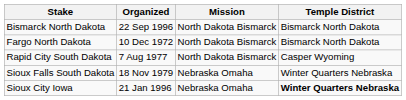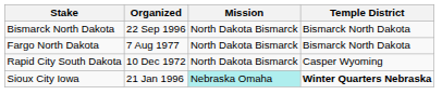 <table class="wikitable sortable">
 <tr>
 <th>Stake</th>
 <th data-sort-type=date>Organized</th>
 <th>Mission</th>
 <th>Temple District</th>
 </tr>
 <tr>
 <td>Bismarck North Dakota</td>
 <td>22 Sep 1996</td>
 <td>North Dakota Bismarck</td>
 <td>Bismarck North Dakota</td>
 </tr>
 <tr>
 <td>Fargo North Dakota</td>
-<td>10 Dec 1972</td>
+<td>7 Aug 1977</td>
 <td>North Dakota Bismarck</td>
 <td>Bismarck North Dakota</td>
 </tr>
 <tr>
 <td>Rapid City South Dakota</td>
-<td>7 Aug 1977</td>
+<td>10 Dec 1972</td>
 <td>North Dakota Bismarck</td>
 <td>Casper Wyoming</td>
 </tr>
 <tr>
-<td>Sioux Falls South Dakota</td>
-<td>18 Nov 1979</td>
-<td>Nebraska Omaha</td>
-<td>Winter Quarters Nebraska</td>
-</tr>
-<tr>
 <td>Sioux City Iowa</td>
 <td>21 Jan 1996</td>
-<td>Nebraska Omaha</td>
+<td style="background: paleturquoise;">Nebraska Omaha</td>
 <td><strong>Winter Quarters Nebraska</strong></td>
 </tr>
 </table>
